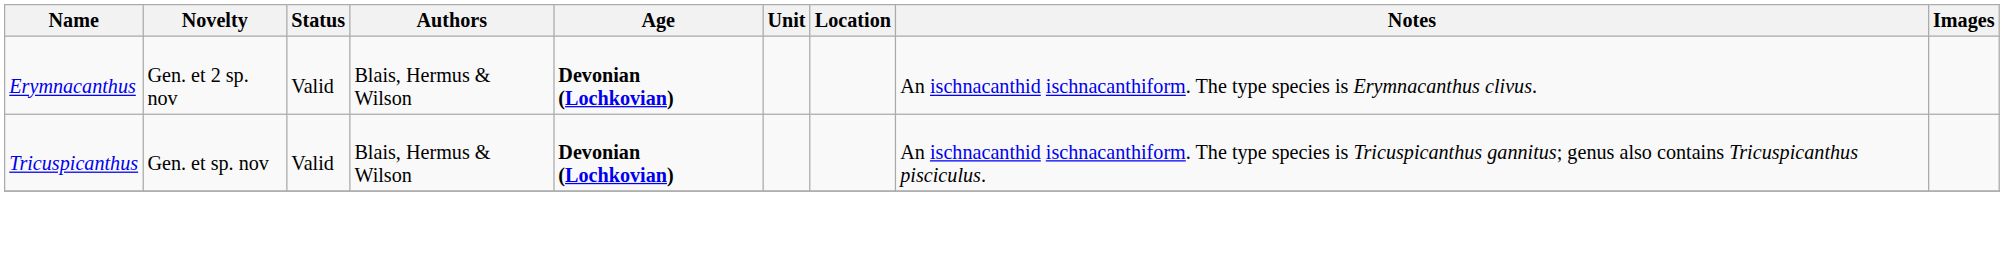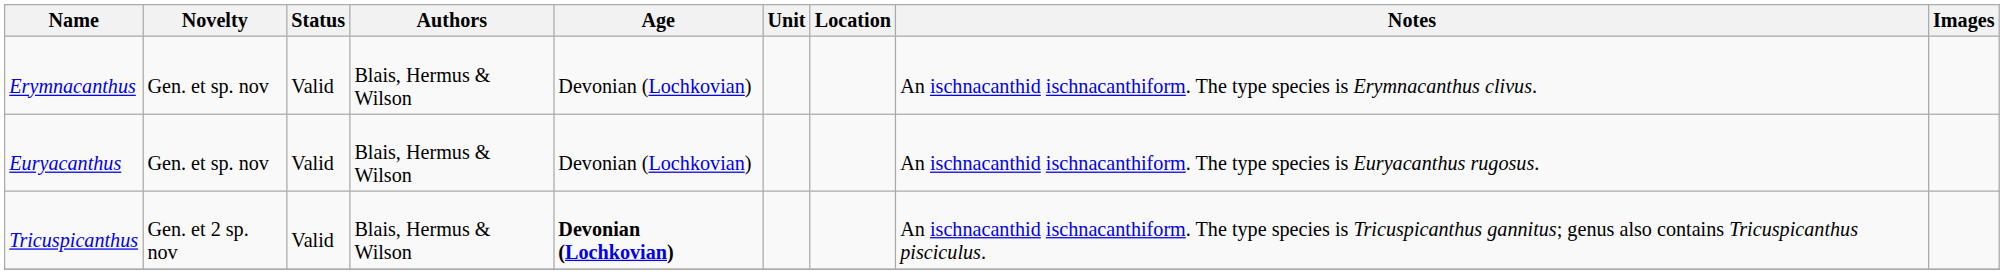 <table class="wikitable sortable" align="center" width="100%">
 <tr>
 <th>Name</th>
 <th>Novelty</th>
 <th>Status</th>
 <th>Authors</th>
 <th>Age</th>
 <th>Unit</th>
 <th>Location</th>
 <th>Notes</th>
 <th>Images</th>
 </tr>
 <tr>
 <td><br><em><a href='#'>Erymnacanthus</a></em></td>
-<td><br>Gen. et 2 sp. nov</td>
+<td><br>Gen. et sp. nov</td>
 <td><br>Valid</td>
 <td><br>Blais, Hermus & Wilson</td>
-<td><strong><br>Devonian (<a href='#'>Lochkovian</a>)</strong></td>
+<td><br>Devonian (<a href='#'>Lochkovian</a>)</td>
 <td></td>
 <td><br></td>
 <td><br>An <a href='#'>ischnacanthid</a> <a href='#'>ischnacanthiform</a>. The type species is <em>Erymnacanthus clivus</em>.</td>
 <td></td>
 </tr>
 <tr>
+<td><br><em><a href='#'>Euryacanthus</a></em></td>
+<td><br>Gen. et sp. nov</td>
+<td><br>Valid</td>
+<td><br>Blais, Hermus & Wilson</td>
+<td><br>Devonian (<a href='#'>Lochkovian</a>)</td>
+<td></td>
+<td><br></td>
+<td><br>An <a href='#'>ischnacanthid</a> <a href='#'>ischnacanthiform</a>. The type species is <em>Euryacanthus rugosus</em>.</td>
+<td></td>
+</tr>
+<tr>
 <td><br><em><a href='#'>Tricuspicanthus</a></em></td>
-<td><br>Gen. et sp. nov</td>
+<td><br>Gen. et 2 sp. nov</td>
 <td><br>Valid</td>
 <td><br>Blais, Hermus & Wilson</td>
 <td><strong><br>Devonian (<a href='#'>Lochkovian</a>)</strong></td>
 <td></td>
 <td><br></td>
 <td><br>An <a href='#'>ischnacanthid</a> <a href='#'>ischnacanthiform</a>. The type species is <em>Tricuspicanthus gannitus</em>; genus also contains <em>Tricuspicanthus pisciculus</em>.</td>
 <td></td>
 </tr>
 <tr>
 </tr>
 </table>
